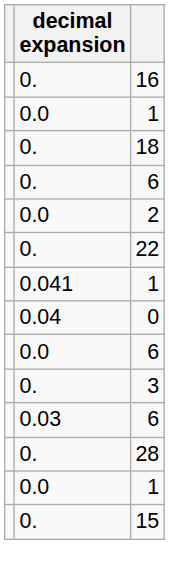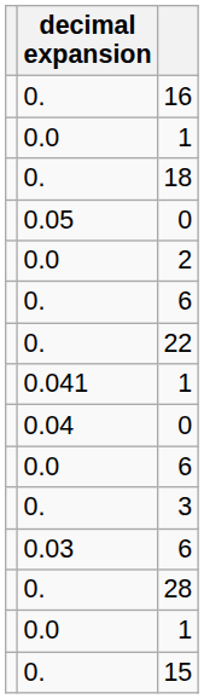 <table class="wikitable">
 <tr>
 <th></th>
 <th>decimal<br>expansion</th>
 <th></th>
 </tr>
 <tr>
 <td style="text-align:center"></td>
 <td>0.</td>
 <td style="text-align:right">16</td>
 </tr>
 <tr>
 <td style="text-align:center"></td>
 <td>0.0</td>
 <td style="text-align:right">1</td>
 </tr>
 <tr>
 <td style="text-align:center"></td>
 <td>0.</td>
 <td style="text-align:right">18</td>
 </tr>
 <tr>
 <td style="text-align:center"></td>
-<td>0.</td>
-<td style="text-align:right">6</td>
+<td>0.05</td>
+<td style="text-align:right">0</td>
 </tr>
 <tr>
 <td style="text-align:center"></td>
 <td>0.0</td>
 <td style="text-align:right">2</td>
+</tr>
+<tr>
+<td style="text-align:center"></td>
+<td>0.</td>
+<td style="text-align:right">6</td>
 </tr>
 <tr>
 <td style="text-align:center"></td>
 <td>0.</td>
 <td style="text-align:right">22</td>
 </tr>
 <tr>
 <td style="text-align:center"></td>
 <td>0.041</td>
 <td style="text-align:right">1</td>
 </tr>
 <tr>
 <td style="text-align:center"></td>
 <td>0.04</td>
 <td style="text-align:right">0</td>
 </tr>
 <tr>
 <td style="text-align:center"></td>
 <td>0.0</td>
 <td style="text-align:right">6</td>
 </tr>
 <tr>
 <td style="text-align:center"></td>
 <td>0.</td>
 <td style="text-align:right">3</td>
 </tr>
 <tr>
 <td style="text-align:center"></td>
 <td>0.03</td>
 <td style="text-align:right">6</td>
 </tr>
 <tr>
 <td style="text-align:center"></td>
 <td>0.</td>
 <td style="text-align:right">28</td>
 </tr>
 <tr>
 <td style="text-align:center"></td>
 <td>0.0</td>
 <td style="text-align:right">1</td>
 </tr>
 <tr>
 <td style="text-align:center"></td>
 <td>0.</td>
 <td style="text-align:right">15</td>
 </tr>
 </table>
